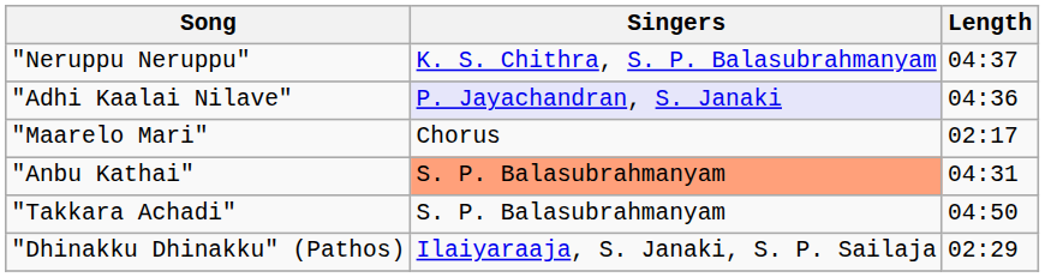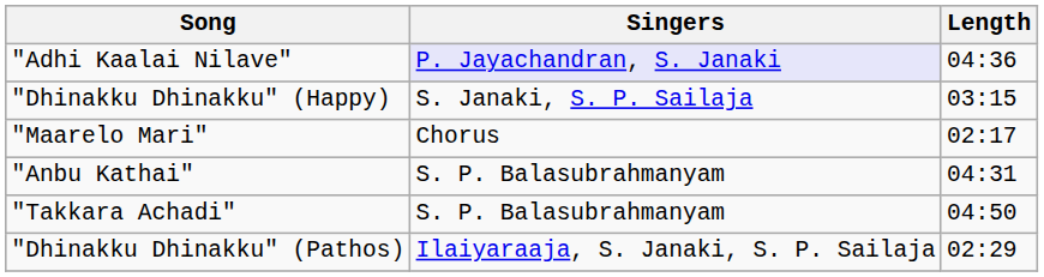 <table class="wikitable" style="font-size:95%;">
 <tr>
 <th>Song</th>
 <th>Singers</th>
 <th>Length</th>
 </tr>
 <tr>
-<td>"Neruppu Neruppu"</td>
-<td><a href='#'>K. S. Chithra</a>, <a href='#'>S. P. Balasubrahmanyam</a></td>
-<td>04:37</td>
-</tr>
-<tr>
 <td>"Adhi Kaalai Nilave"</td>
 <td style="background: lavender;"><a href='#'>P. Jayachandran</a>, <a href='#'>S. Janaki</a></td>
 <td>04:36</td>
+</tr>
+<tr>
+<td>"Dhinakku Dhinakku" (Happy)</td>
+<td>S. Janaki, <a href='#'>S. P. Sailaja</a></td>
+<td>03:15</td>
 </tr>
 <tr>
 <td>"Maarelo Mari"</td>
 <td>Chorus</td>
 <td>02:17</td>
 </tr>
 <tr>
 <td>"Anbu Kathai"</td>
-<td style="background: lightsalmon;">S. P. Balasubrahmanyam</td>
+<td>S. P. Balasubrahmanyam</td>
 <td>04:31</td>
 </tr>
 <tr>
 <td>"Takkara Achadi"</td>
 <td>S. P. Balasubrahmanyam</td>
 <td>04:50</td>
 </tr>
 <tr>
 <td>"Dhinakku Dhinakku" (Pathos)</td>
 <td><a href='#'>Ilaiyaraaja</a>, S. Janaki, S. P. Sailaja</td>
 <td>02:29</td>
 </tr>
 </table>
